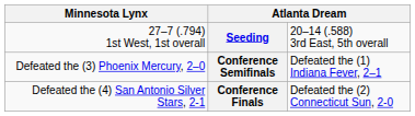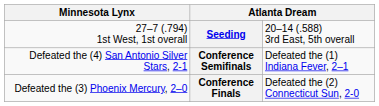 <table class="wikitable" style="width: 60%; font-size:90%;">
 <tr valign=top>
 <th colspan=2 width=45%>Minnesota Lynx</th>
 <th colspan=2 width=45%>Atlanta Dream</th>
 </tr>
 <tr>
 <td align=right>27–7 (.794)<br> 1st West, 1st overall</td>
 <th colspan=2><a href='#'>Seeding</a></th>
 <td align=left>20–14 (.588)<br> 3rd East, 5th overall</td>
 </tr>
 <tr>
-<td align=right>Defeated the (3) <a href='#'>Phoenix Mercury</a>, <a href='#'>2–0</a></td>
+<td align=right>Defeated the (4) <a href='#'>San Antonio Silver Stars</a>, <a href='#'>2-1</a></td>
 <th colspan=2>Conference Semifinals</th>
 <td align=left>Defeated the (1) <a href='#'>Indiana Fever</a>, <a href='#'>2–1</a></td>
 </tr>
 <tr>
-<td align=right>Defeated the (4) <a href='#'>San Antonio Silver Stars</a>, <a href='#'>2-1</a></td>
+<td align=right>Defeated the (3) <a href='#'>Phoenix Mercury</a>, <a href='#'>2–0</a></td>
 <th colspan=2>Conference Finals</th>
 <td align=left>Defeated the (2) <a href='#'>Connecticut Sun</a>, <a href='#'>2-0</a></td>
 </tr>
 </table>
